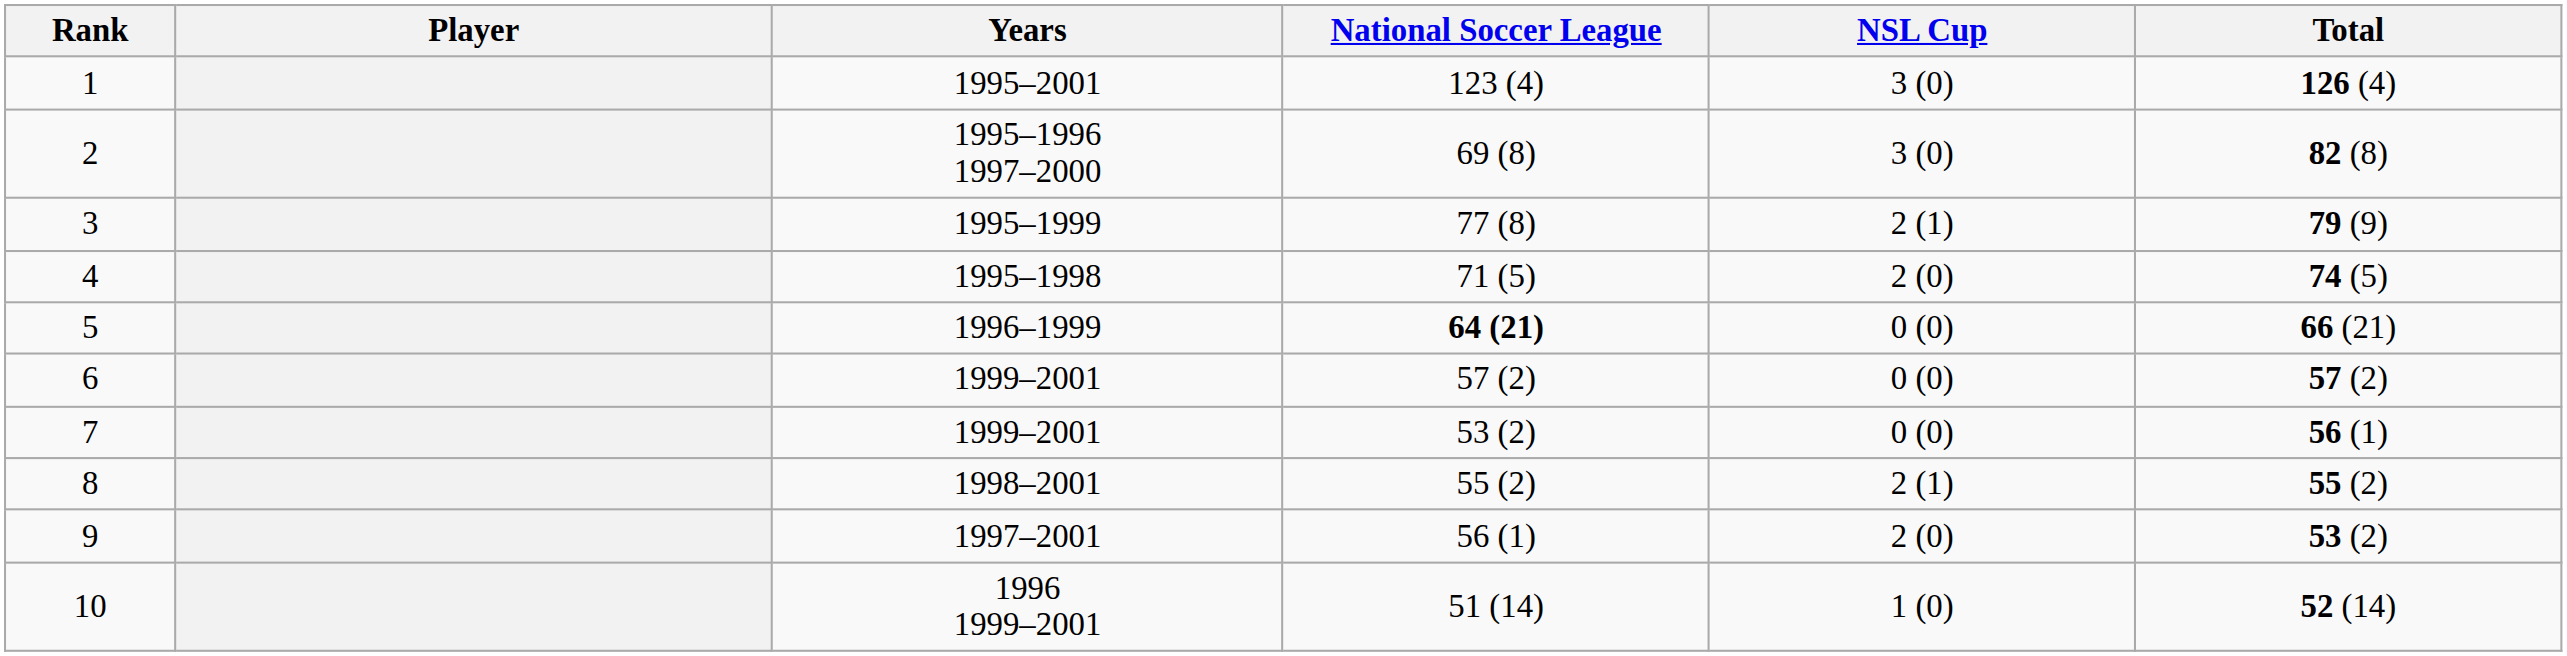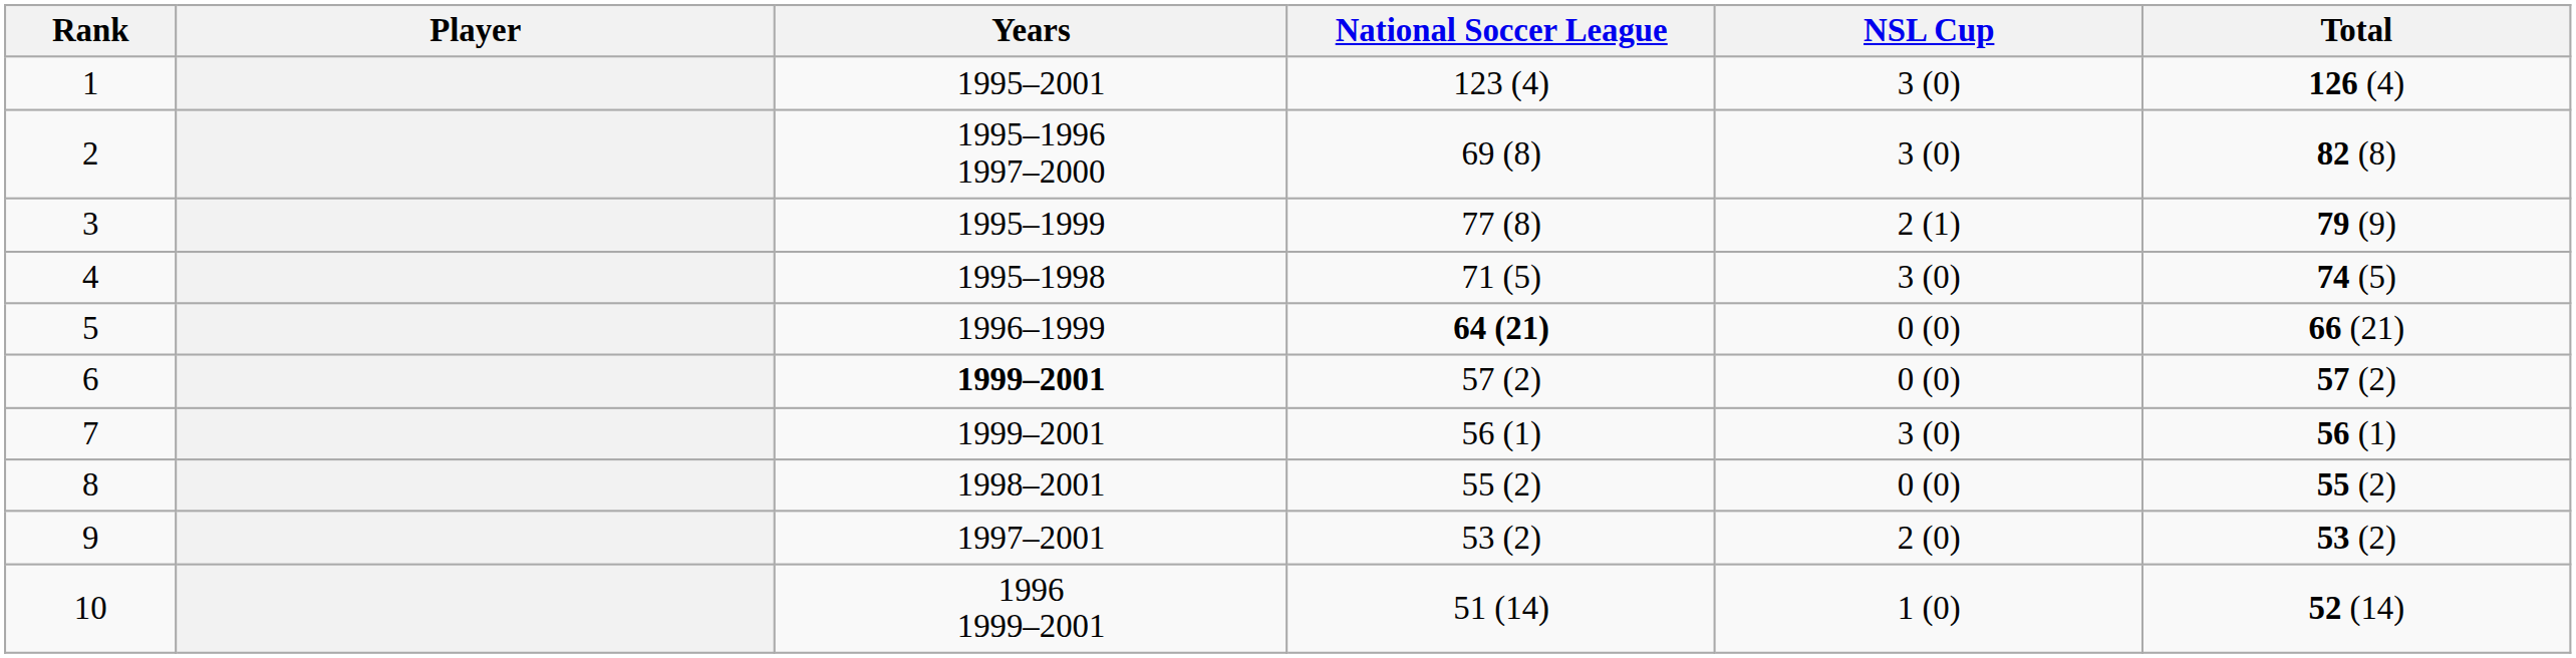 <table class="sortable wikitable plainrowheaders" style="text-align: center;">
 <tr>
 <th scope="col" style="width:4%;">Rank</th>
 <th scope="col" style="width:14%;">Player</th>
 <th scope="col" style="width:12%;">Years</th>
 <th scope="col" style="width:10%;"><a href='#'>National Soccer League</a></th>
 <th scope="col" style="width:10%;"><a href='#'>NSL Cup</a></th>
 <th scope="col" style="width:10%;">Total</th>
 </tr>
 <tr>
 <td>1</td>
 <th scope="row"> </th>
 <td>1995–2001</td>
 <td>123 (4)</td>
 <td>3 (0)</td>
 <td><strong>126</strong> (4)</td>
 </tr>
 <tr>
 <td>2</td>
 <th scope="row"> </th>
 <td>1995–1996<br>1997–2000</td>
 <td>69 (8)</td>
 <td>3 (0)</td>
 <td><strong>82</strong> (8)</td>
 </tr>
 <tr>
 <td>3</td>
 <th scope="row"> </th>
 <td>1995–1999</td>
 <td>77 (8)</td>
 <td>2 (1)</td>
 <td><strong>79</strong> (9)</td>
 </tr>
 <tr>
 <td>4</td>
 <th scope="row"> </th>
 <td>1995–1998</td>
 <td>71 (5)</td>
-<td>2 (0)</td>
+<td>3 (0)</td>
 <td><strong>74</strong> (5)</td>
 </tr>
 <tr>
 <td>5</td>
 <th scope="row"> </th>
 <td>1996–1999</td>
 <td><strong>64 (21)</strong></td>
 <td>0 (0)</td>
 <td><strong>66</strong> (21)</td>
 </tr>
 <tr>
 <td>6</td>
 <th scope="row"> </th>
-<td>1999–2001</td>
+<td><strong>1999–2001</strong></td>
 <td>57 (2)</td>
 <td>0 (0)</td>
 <td><strong>57</strong> (2)</td>
 </tr>
 <tr>
 <td>7</td>
 <th scope="row"> </th>
 <td>1999–2001</td>
-<td>53 (2)</td>
-<td>0 (0)</td>
+<td>56 (1)</td>
+<td>3 (0)</td>
 <td><strong>56</strong> (1)</td>
 </tr>
 <tr>
 <td>8</td>
 <th scope="row"> </th>
 <td>1998–2001</td>
 <td>55 (2)</td>
-<td>2 (1)</td>
+<td>0 (0)</td>
 <td><strong>55</strong> (2)</td>
 </tr>
 <tr>
 <td>9</td>
 <th scope="row"> </th>
 <td>1997–2001</td>
-<td>56 (1)</td>
+<td>53 (2)</td>
 <td>2 (0)</td>
 <td><strong>53</strong> (2)</td>
 </tr>
 <tr>
 <td>10</td>
 <th scope="row"> </th>
 <td>1996<br>1999–2001</td>
 <td>51 (14)</td>
 <td>1 (0)</td>
 <td><strong>52</strong> (14)</td>
 </tr>
 </table>
